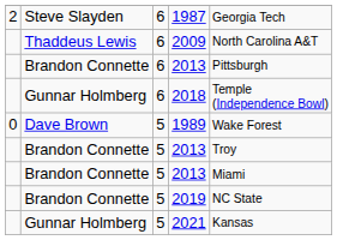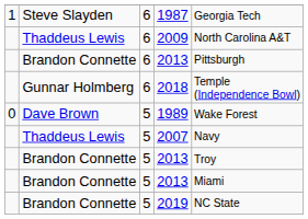 <table class="wikitable">
 <tr>
 </tr>
 <tr>
-<td>2</td>
+<td>1</td>
 <td>Steve Slayden</td>
 <td><abbr>6</abbr></td>
 <td><a href='#'>1987</a></td>
 <td style="font-size:80%;">Georgia Tech</td>
 </tr>
 <tr>
 <td></td>
 <td><a href='#'>Thaddeus Lewis</a></td>
 <td><abbr>6</abbr></td>
 <td><a href='#'>2009</a></td>
 <td style="font-size:80%;">North Carolina A&T</td>
 </tr>
 <tr>
 <td></td>
 <td>Brandon Connette</td>
 <td><abbr>6</abbr></td>
 <td><a href='#'>2013</a></td>
 <td style="font-size:80%;">Pittsburgh</td>
 </tr>
 <tr>
 <td></td>
 <td>Gunnar Holmberg</td>
 <td><abbr>6</abbr></td>
 <td><a href='#'>2018</a></td>
 <td style="font-size:80%;">Temple<br>(<a href='#'>Independence Bowl</a>)</td>
 </tr>
 <tr>
 <td>0</td>
 <td><a href='#'>Dave Brown</a></td>
 <td><abbr>5</abbr></td>
 <td><a href='#'>1989</a></td>
 <td style="font-size:80%;">Wake Forest</td>
 </tr>
 <tr>
 <td></td>
+<td><a href='#'>Thaddeus Lewis</a></td>
+<td><abbr>5</abbr></td>
+<td><a href='#'>2007</a></td>
+<td style="font-size:80%;">Navy</td>
+</tr>
+<tr>
+<td></td>
 <td>Brandon Connette</td>
 <td><abbr>5</abbr></td>
 <td><a href='#'>2013</a></td>
 <td style="font-size:80%;">Troy</td>
 </tr>
 <tr>
 <td></td>
 <td>Brandon Connette</td>
 <td><abbr>5</abbr></td>
 <td><a href='#'>2013</a></td>
 <td style="font-size:80%;">Miami</td>
 </tr>
 <tr>
 <td></td>
 <td>Brandon Connette</td>
 <td><abbr>5</abbr></td>
 <td><a href='#'>2019</a></td>
 <td style="font-size:80%;">NC State</td>
 </tr>
-<tr>
-<td></td>
-<td>Gunnar Holmberg</td>
-<td><abbr>5</abbr></td>
-<td><a href='#'>2021</a></td>
-<td style="font-size:80%;">Kansas</td>
-</tr>
 </table>
